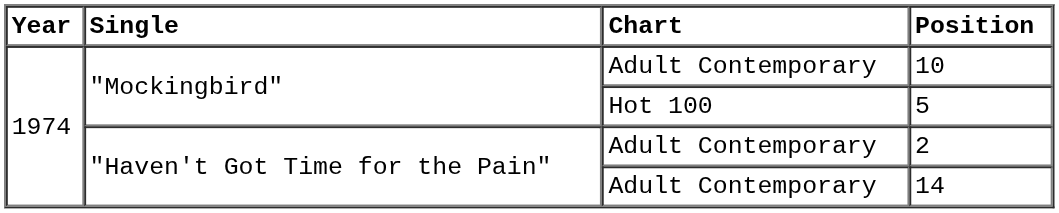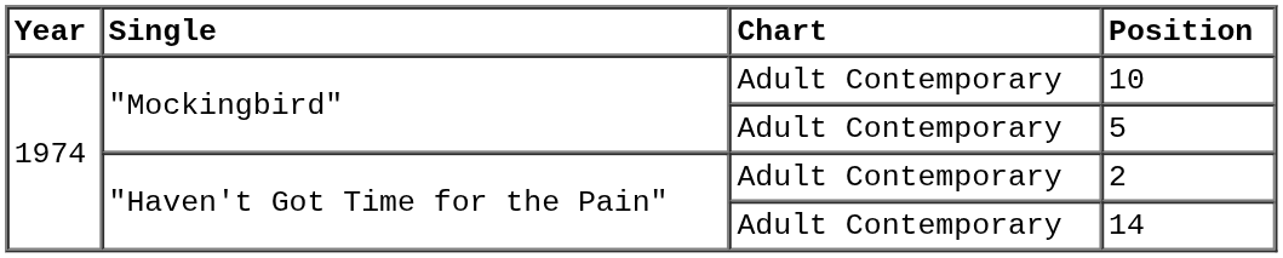 <table border="1" cellspacing="0" cellpadding="2" style="width:550px;">
 <tr>
 <th align="left">Year</th>
 <th align="left">Single</th>
 <th align="left">Chart</th>
 <th align="left">Position</th>
 </tr>
 <tr>
 <td align="left" rowspan="4">1974</td>
 <td align="left" rowspan="2">"Mockingbird"</td>
 <td align="left">Adult Contemporary</td>
 <td align="left">10</td>
 </tr>
 <tr>
-<td align="left">Hot 100</td>
+<td align="left">Adult Contemporary</td>
 <td align="left">5</td>
 </tr>
 <tr>
 <td align="left" rowspan="2">"Haven't Got Time for the Pain"</td>
 <td align="left">Adult Contemporary</td>
 <td align="left">2</td>
 </tr>
 <tr>
 <td align="left">Adult Contemporary</td>
 <td align="left">14</td>
 </tr>
 </table>
